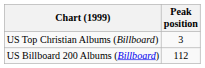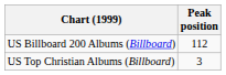 <table class="wikitable">
 <tr>
 <th>Chart (1999)</th>
 <th>Peak<br>position</th>
 </tr>
 <tr>
+<td>US Billboard 200 Albums (<em><a href='#'>Billboard</a></em>)</td>
+<td style="text-align:center;">112</td>
+</tr>
+<tr>
 <td>US Top Christian Albums (<em>Billboard</em>)</td>
 <td style="text-align:center;">3</td>
 </tr>
-<tr>
-<td>US Billboard 200 Albums (<em><a href='#'>Billboard</a></em>)</td>
-<td style="text-align:center;">112</td>
-</tr>
 </table>
